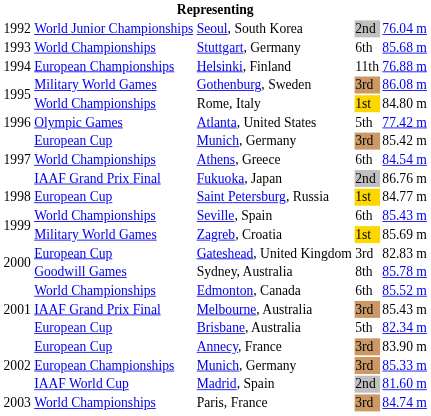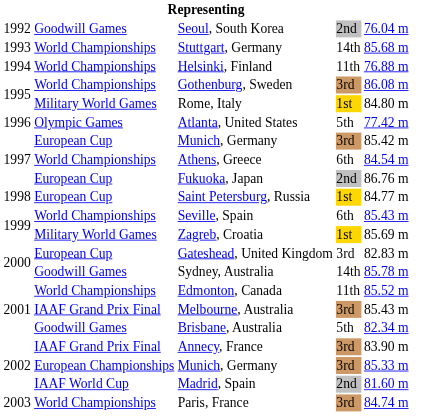 <table>
 <tr>
 <th colspan="5">Representing </th>
 </tr>
 <tr>
 <td>1992</td>
-<td><a href='#'>World Junior Championships</a></td>
+<td><a href='#'>Goodwill Games</a></td>
 <td><a href='#'>Seoul</a>, South Korea</td>
 <td bgcolor="silver">2nd</td>
 <td><a href='#'>76.04 m</a></td>
 </tr>
 <tr>
 <td>1993</td>
 <td><a href='#'>World Championships</a></td>
 <td><a href='#'>Stuttgart</a>, Germany</td>
-<td>6th</td>
+<td>14th</td>
 <td><a href='#'>85.68 m</a></td>
 </tr>
 <tr>
 <td>1994</td>
-<td><a href='#'>European Championships</a></td>
+<td><a href='#'>World Championships</a></td>
 <td><a href='#'>Helsinki</a>, Finland</td>
 <td>11th</td>
 <td><a href='#'>76.88 m</a></td>
 </tr>
 <tr>
 <td rowspan=2>1995</td>
-<td><a href='#'>Military World Games</a></td>
+<td><a href='#'>World Championships</a></td>
 <td><a href='#'>Gothenburg</a>, Sweden</td>
 <td bgcolor="cc9966">3rd</td>
 <td><a href='#'>86.08 m</a></td>
 </tr>
 <tr>
-<td><a href='#'>World Championships</a></td>
+<td><a href='#'>Military World Games</a></td>
 <td>Rome, Italy</td>
 <td bgcolor=gold>1st</td>
 <td>84.80 m</td>
 </tr>
 <tr>
 <td>1996</td>
 <td><a href='#'>Olympic Games</a></td>
 <td><a href='#'>Atlanta</a>, United States</td>
 <td>5th</td>
 <td><a href='#'>77.42 m</a></td>
 </tr>
 <tr>
 <td rowspan=3>1997</td>
 <td><a href='#'>European Cup</a></td>
 <td><a href='#'>Munich</a>, Germany</td>
 <td bgcolor=cc9966>3rd</td>
 <td>85.42 m</td>
 </tr>
 <tr>
 <td><a href='#'>World Championships</a></td>
 <td><a href='#'>Athens</a>, Greece</td>
 <td>6th</td>
 <td><a href='#'>84.54 m</a></td>
 </tr>
 <tr>
-<td><a href='#'>IAAF Grand Prix Final</a></td>
+<td><a href='#'>European Cup</a></td>
 <td><a href='#'>Fukuoka</a>, Japan</td>
 <td bgcolor="silver">2nd</td>
 <td>86.76 m</td>
 </tr>
 <tr>
 <td>1998</td>
 <td><a href='#'>European Cup</a></td>
 <td><a href='#'>Saint Petersburg</a>, Russia</td>
 <td bgcolor=gold>1st</td>
 <td>84.77 m</td>
 </tr>
 <tr>
 <td rowspan=2>1999</td>
 <td><a href='#'>World Championships</a></td>
 <td><a href='#'>Seville</a>, Spain</td>
 <td>6th</td>
 <td><a href='#'>85.43 m</a></td>
 </tr>
 <tr>
 <td><a href='#'>Military World Games</a></td>
 <td><a href='#'>Zagreb</a>, Croatia</td>
 <td bgcolor=gold>1st</td>
 <td>85.69 m </td>
 </tr>
 <tr>
 <td rowspan=2>2000</td>
 <td><a href='#'>European Cup</a></td>
 <td><a href='#'>Gateshead</a>, United Kingdom</td>
 <td cc9966>3rd</td>
 <td>82.83 m</td>
 </tr>
 <tr>
 <td><a href='#'>Goodwill Games</a></td>
 <td>Sydney, Australia</td>
-<td>8th</td>
+<td>14th</td>
 <td><a href='#'>85.78 m</a></td>
 </tr>
 <tr>
 <td rowspan=3>2001</td>
 <td><a href='#'>World Championships</a></td>
 <td><a href='#'>Edmonton</a>, Canada</td>
-<td>6th</td>
+<td>11th</td>
 <td><a href='#'>85.52 m</a></td>
 </tr>
 <tr>
 <td><a href='#'>IAAF Grand Prix Final</a></td>
 <td><a href='#'>Melbourne</a>, Australia</td>
 <td bgcolor=cc9966>3rd</td>
 <td>85.43 m</td>
 </tr>
 <tr>
-<td><a href='#'>European Cup</a></td>
+<td><a href='#'>Goodwill Games</a></td>
 <td><a href='#'>Brisbane</a>, Australia</td>
 <td>5th</td>
 <td><a href='#'>82.34 m</a></td>
 </tr>
 <tr>
 <td rowspan=3>2002</td>
-<td><a href='#'>European Cup</a></td>
+<td><a href='#'>IAAF Grand Prix Final</a></td>
 <td><a href='#'>Annecy</a>, France</td>
 <td bgcolor=cc9966>3rd</td>
 <td>83.90 m</td>
 </tr>
 <tr>
 <td><a href='#'>European Championships</a></td>
 <td><a href='#'>Munich</a>, Germany</td>
 <td bgcolor="cc9966">3rd</td>
 <td><a href='#'>85.33 m</a></td>
 </tr>
 <tr>
 <td><a href='#'>IAAF World Cup</a></td>
 <td><a href='#'>Madrid</a>, Spain</td>
 <td bgcolor=silver>2nd</td>
 <td><a href='#'>81.60 m</a></td>
 </tr>
 <tr>
 <td>2003</td>
 <td><a href='#'>World Championships</a></td>
 <td>Paris, France</td>
 <td bgcolor="cc9966">3rd</td>
 <td><a href='#'>84.74 m</a></td>
 </tr>
 </table>
